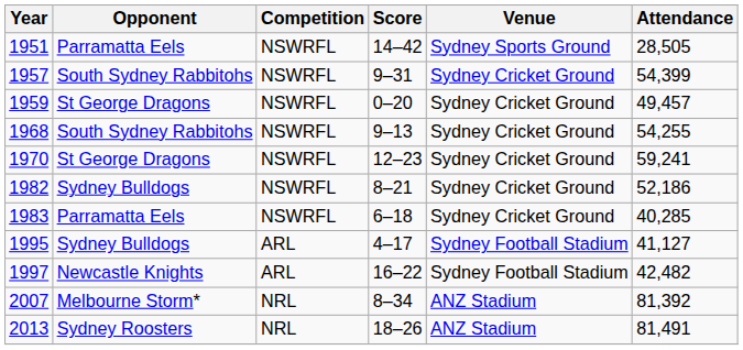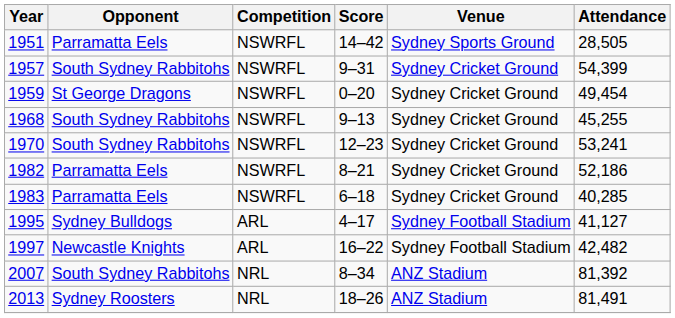 <table class="wikitable" style="text-align:left;">
 <tr>
 <th>Year</th>
 <th>Opponent</th>
 <th>Competition</th>
 <th>Score</th>
 <th>Venue</th>
 <th>Attendance</th>
 </tr>
 <tr>
 <td><a href='#'>1951</a></td>
 <td style="text-align:left;"> <a href='#'>Parramatta Eels</a></td>
 <td>NSWRFL</td>
 <td>14–42</td>
 <td><a href='#'>Sydney Sports Ground</a></td>
 <td>28,505</td>
 </tr>
 <tr>
 <td><a href='#'>1957</a></td>
 <td style="text-align:left;"> <a href='#'>South Sydney Rabbitohs</a></td>
 <td>NSWRFL</td>
 <td>9–31</td>
 <td><a href='#'>Sydney Cricket Ground</a></td>
 <td>54,399</td>
 </tr>
 <tr>
 <td><a href='#'>1959</a></td>
 <td style="text-align:left;"> <a href='#'>St George Dragons</a></td>
 <td>NSWRFL</td>
 <td>0–20</td>
 <td>Sydney Cricket Ground</td>
-<td>49,457</td>
+<td>49,454</td>
 </tr>
 <tr>
 <td><a href='#'>1968</a></td>
 <td style="text-align:left;"> <a href='#'>South Sydney Rabbitohs</a></td>
 <td>NSWRFL</td>
 <td>9–13</td>
 <td>Sydney Cricket Ground</td>
-<td>54,255</td>
+<td>45,255</td>
 </tr>
 <tr>
 <td><a href='#'>1970</a></td>
-<td style="text-align:left;"> <a href='#'>St George Dragons</a></td>
+<td style="text-align:left;"> <a href='#'>South Sydney Rabbitohs</a></td>
 <td>NSWRFL</td>
 <td>12–23</td>
 <td>Sydney Cricket Ground</td>
-<td>59,241</td>
+<td>53,241</td>
 </tr>
 <tr>
 <td><a href='#'>1982</a></td>
-<td style="text-align:left;"> <a href='#'>Sydney Bulldogs</a></td>
+<td style="text-align:left;"> <a href='#'>Parramatta Eels</a></td>
 <td>NSWRFL</td>
 <td>8–21</td>
 <td>Sydney Cricket Ground</td>
 <td>52,186</td>
 </tr>
 <tr>
 <td><a href='#'>1983</a></td>
 <td style="text-align:left;"> <a href='#'>Parramatta Eels</a></td>
 <td>NSWRFL</td>
 <td>6–18</td>
 <td>Sydney Cricket Ground</td>
 <td>40,285</td>
 </tr>
 <tr>
 <td><a href='#'>1995</a></td>
 <td style="text-align:left;"> <a href='#'>Sydney Bulldogs</a></td>
 <td>ARL</td>
 <td>4–17</td>
 <td><a href='#'>Sydney Football Stadium</a></td>
 <td>41,127</td>
 </tr>
 <tr>
 <td><a href='#'>1997</a></td>
 <td style="text-align:left;"> <a href='#'>Newcastle Knights</a></td>
 <td>ARL</td>
 <td>16–22</td>
 <td>Sydney Football Stadium</td>
 <td>42,482</td>
 </tr>
 <tr>
 <td><a href='#'>2007</a></td>
-<td style="text-align:left;"> <a href='#'>Melbourne Storm</a>*</td>
+<td style="text-align:left;"> <a href='#'>South Sydney Rabbitohs</a></td>
 <td>NRL</td>
 <td>8–34</td>
 <td><a href='#'>ANZ Stadium</a></td>
 <td>81,392</td>
 </tr>
 <tr>
 <td><a href='#'>2013</a></td>
 <td style="text-align:left;"> <a href='#'>Sydney Roosters</a></td>
 <td>NRL</td>
 <td>18–26</td>
 <td><a href='#'>ANZ Stadium</a></td>
 <td>81,491</td>
 </tr>
 <tr>
 </tr>
 </table>
